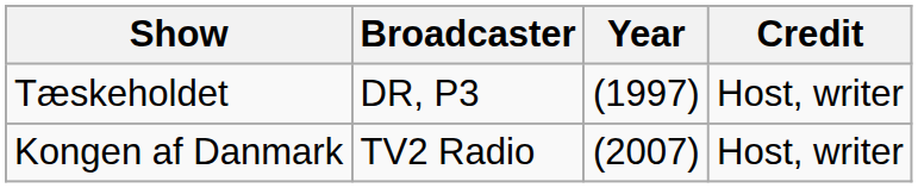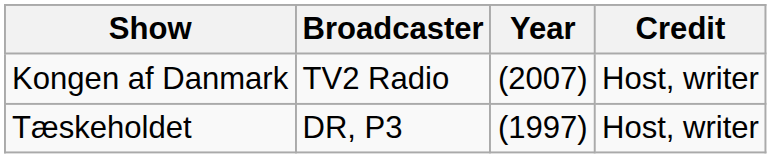 <table class="wikitable">
 <tr>
 <th>Show</th>
 <th>Broadcaster</th>
 <th>Year</th>
 <th>Credit</th>
 </tr>
 <tr>
+<td>Kongen af Danmark</td>
+<td>TV2 Radio</td>
+<td>(2007)</td>
+<td>Host, writer</td>
+</tr>
+<tr>
 <td>Tæskeholdet</td>
 <td>DR, P3</td>
 <td>(1997)</td>
 <td>Host, writer</td>
 </tr>
-<tr>
-<td>Kongen af Danmark</td>
-<td>TV2 Radio</td>
-<td>(2007)</td>
-<td>Host, writer</td>
-</tr>
 </table>
